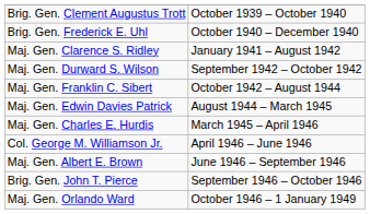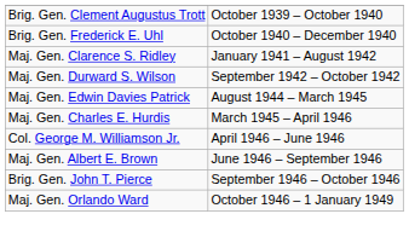 <table class="wikitable">
 <tr>
 </tr>
 <tr>
 <td>Brig. Gen. <a href='#'>Clement Augustus Trott</a></td>
 <td>October 1939 – October 1940</td>
 </tr>
 <tr>
 <td>Brig. Gen. <a href='#'>Frederick E. Uhl</a></td>
 <td>October 1940 – December 1940</td>
 </tr>
 <tr>
 <td>Maj. Gen. <a href='#'>Clarence S. Ridley</a></td>
 <td>January 1941 – August 1942</td>
 </tr>
 <tr>
 <td>Maj. Gen. <a href='#'>Durward S. Wilson</a></td>
 <td>September 1942 – October 1942</td>
-</tr>
-<tr>
-<td>Maj. Gen. <a href='#'>Franklin C. Sibert</a></td>
-<td>October 1942 – August 1944</td>
 </tr>
 <tr>
 <td>Maj. Gen. <a href='#'>Edwin Davies Patrick</a></td>
 <td>August 1944 – March 1945</td>
 </tr>
 <tr>
 <td>Maj. Gen. <a href='#'>Charles E. Hurdis</a></td>
 <td>March 1945 – April 1946</td>
 </tr>
 <tr>
 <td>Col. <a href='#'>George M. Williamson Jr.</a></td>
 <td>April 1946 – June 1946</td>
 </tr>
 <tr>
 <td>Maj. Gen. <a href='#'>Albert E. Brown</a></td>
 <td>June 1946 – September 1946</td>
 </tr>
 <tr>
 <td>Brig. Gen. <a href='#'>John T. Pierce</a></td>
 <td>September 1946 – October 1946</td>
 </tr>
 <tr>
 <td>Maj. Gen. <a href='#'>Orlando Ward</a></td>
 <td>October 1946 – 1 January 1949</td>
 </tr>
 </table>
